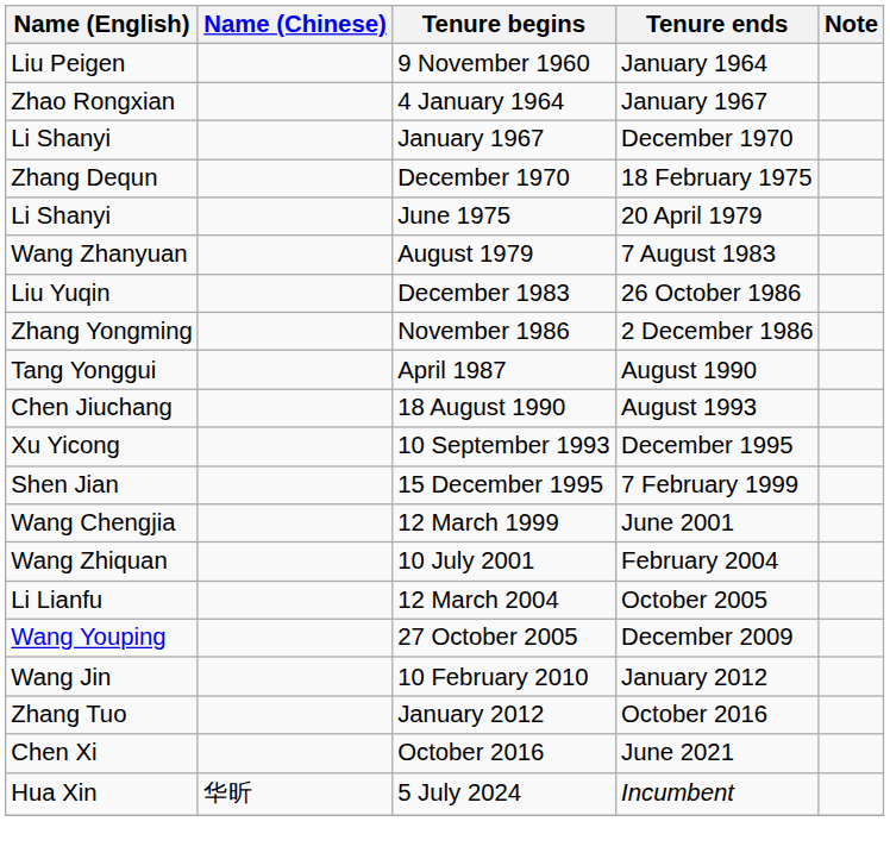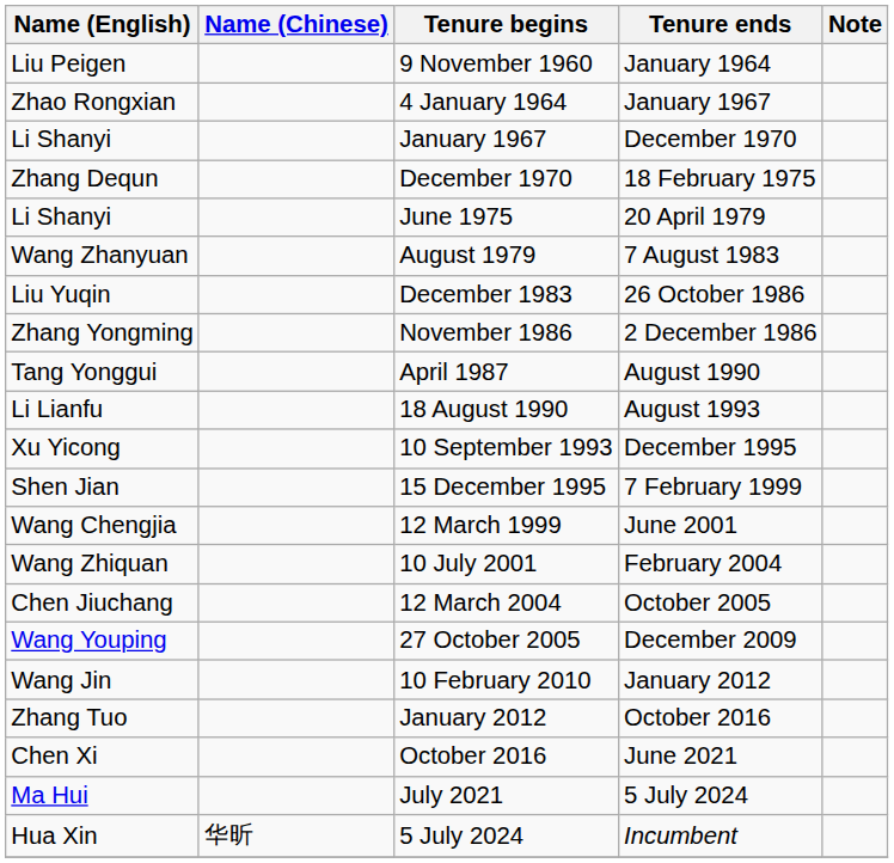 <table class="wikitable">
 <tr>
 <th>Name (English)</th>
 <th><a href='#'>Name (Chinese)</a></th>
 <th>Tenure begins</th>
 <th>Tenure ends</th>
 <th>Note</th>
 </tr>
 <tr>
 <td>Liu Peigen</td>
 <td></td>
 <td>9 November 1960</td>
 <td>January 1964</td>
 <td></td>
 </tr>
 <tr>
 <td>Zhao Rongxian</td>
 <td></td>
 <td>4 January 1964</td>
 <td>January 1967</td>
 <td></td>
 </tr>
 <tr>
 <td>Li Shanyi</td>
 <td></td>
 <td>January 1967</td>
 <td>December 1970</td>
 <td></td>
 </tr>
 <tr>
 <td>Zhang Dequn</td>
 <td></td>
 <td>December 1970</td>
 <td>18 February 1975</td>
 <td></td>
 </tr>
 <tr>
 <td>Li Shanyi</td>
 <td></td>
 <td>June 1975</td>
 <td>20 April 1979</td>
 <td></td>
 </tr>
 <tr>
 <td>Wang Zhanyuan</td>
 <td></td>
 <td>August 1979</td>
 <td>7 August 1983</td>
 <td></td>
 </tr>
 <tr>
 <td>Liu Yuqin</td>
 <td></td>
 <td>December 1983</td>
 <td>26 October 1986</td>
 <td></td>
 </tr>
 <tr>
 <td>Zhang Yongming</td>
 <td></td>
 <td>November 1986</td>
 <td>2 December 1986</td>
 <td></td>
 </tr>
 <tr>
 <td>Tang Yonggui</td>
 <td></td>
 <td>April 1987</td>
 <td>August 1990</td>
 <td></td>
 </tr>
 <tr>
-<td>Chen Jiuchang</td>
+<td>Li Lianfu</td>
 <td></td>
 <td>18 August 1990</td>
 <td>August 1993</td>
 <td></td>
 </tr>
 <tr>
 <td>Xu Yicong</td>
 <td></td>
 <td>10 September 1993</td>
 <td>December 1995</td>
 <td></td>
 </tr>
 <tr>
 <td>Shen Jian</td>
 <td></td>
 <td>15 December 1995</td>
 <td>7 February 1999</td>
 <td></td>
 </tr>
 <tr>
 <td>Wang Chengjia</td>
 <td></td>
 <td>12 March 1999</td>
 <td>June 2001</td>
 <td></td>
 </tr>
 <tr>
 <td>Wang Zhiquan</td>
 <td></td>
 <td>10 July 2001</td>
 <td>February 2004</td>
 <td></td>
 </tr>
 <tr>
-<td>Li Lianfu</td>
+<td>Chen Jiuchang</td>
 <td></td>
 <td>12 March 2004</td>
 <td>October 2005</td>
 <td></td>
 </tr>
 <tr>
 <td><a href='#'>Wang Youping</a></td>
 <td></td>
 <td>27 October 2005</td>
 <td>December 2009</td>
 <td></td>
 </tr>
 <tr>
 <td>Wang Jin</td>
 <td></td>
 <td>10 February 2010</td>
 <td>January 2012</td>
 <td></td>
 </tr>
 <tr>
 <td>Zhang Tuo</td>
 <td></td>
 <td>January 2012</td>
 <td>October 2016</td>
 <td></td>
 </tr>
 <tr>
 <td>Chen Xi</td>
 <td></td>
 <td>October 2016</td>
 <td>June 2021</td>
 <td></td>
 </tr>
 <tr>
+<td><a href='#'>Ma Hui</a></td>
+<td></td>
+<td>July 2021</td>
+<td>5 July 2024</td>
+<td></td>
+</tr>
+<tr>
 <td>Hua Xin</td>
 <td>华昕</td>
 <td>5 July 2024</td>
 <td><em>Incumbent</em></td>
 <td></td>
 </tr>
 <tr>
 </tr>
 </table>
